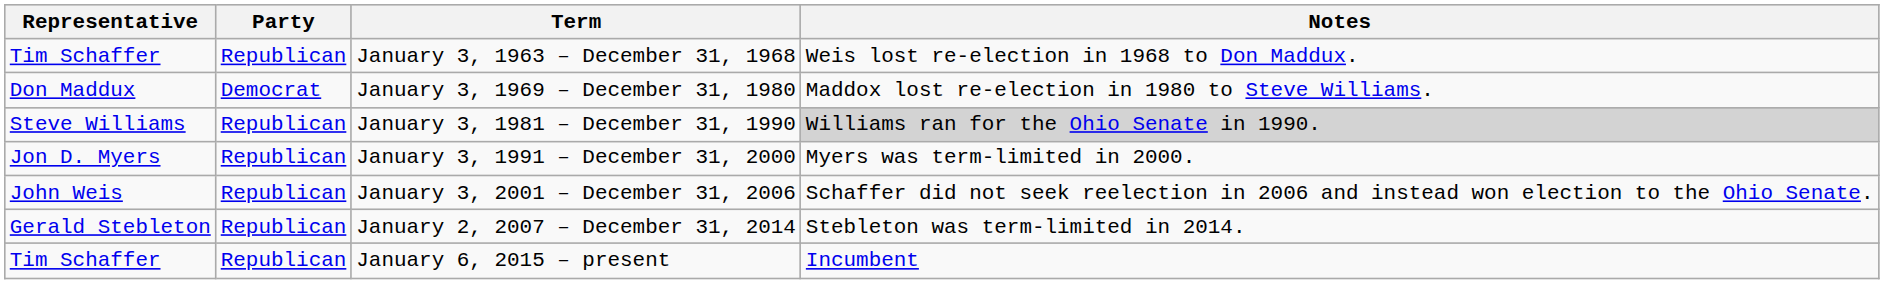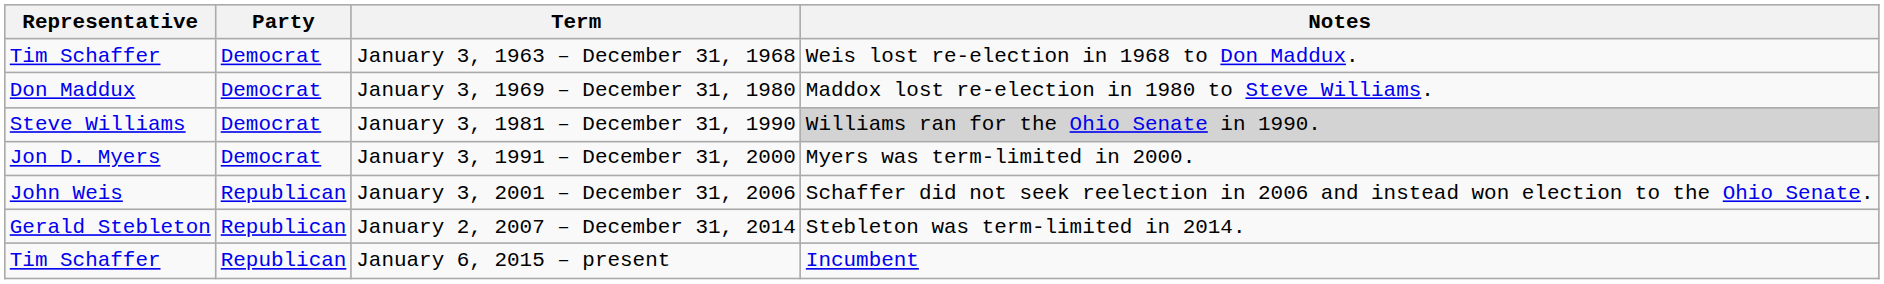 <table class=wikitable>
 <tr valign=bottom>
 <th>Representative</th>
 <th>Party</th>
 <th>Term</th>
 <th>Notes</th>
 </tr>
 <tr>
 <td><a href='#'>Tim Schaffer</a></td>
-<td><a href='#'>Republican</a></td>
+<td><a href='#'>Democrat</a></td>
 <td>January 3, 1963 – December 31, 1968</td>
 <td>Weis lost re-election in 1968 to <a href='#'>Don Maddux</a>.</td>
 </tr>
 <tr>
 <td><a href='#'>Don Maddux</a></td>
 <td><a href='#'>Democrat</a></td>
 <td>January 3, 1969 – December 31, 1980</td>
 <td>Maddox lost re-election in 1980 to <a href='#'>Steve Williams</a>.</td>
 </tr>
 <tr>
 <td><a href='#'>Steve Williams</a></td>
-<td><a href='#'>Republican</a></td>
+<td><a href='#'>Democrat</a></td>
 <td>January 3, 1981 – December 31, 1990</td>
 <td style="background: lightgrey;">Williams ran for the <a href='#'>Ohio Senate</a> in 1990.</td>
 </tr>
 <tr>
 <td><a href='#'>Jon D. Myers</a></td>
-<td><a href='#'>Republican</a></td>
+<td><a href='#'>Democrat</a></td>
 <td>January 3, 1991 – December 31, 2000</td>
 <td>Myers was term-limited in 2000.</td>
 </tr>
 <tr>
 <td><a href='#'>John Weis</a></td>
 <td><a href='#'>Republican</a></td>
 <td>January 3, 2001 – December 31, 2006</td>
 <td>Schaffer did not seek reelection in 2006 and instead won election to the <a href='#'>Ohio Senate</a>.</td>
 </tr>
 <tr>
 <td><a href='#'>Gerald Stebleton</a></td>
 <td><a href='#'>Republican</a></td>
 <td>January 2, 2007 – December 31, 2014</td>
 <td>Stebleton was term-limited in 2014.</td>
 </tr>
 <tr>
 <td><a href='#'>Tim Schaffer</a></td>
 <td><a href='#'>Republican</a></td>
 <td>January 6, 2015 – present</td>
 <td><a href='#'>Incumbent</a></td>
 </tr>
 </table>
